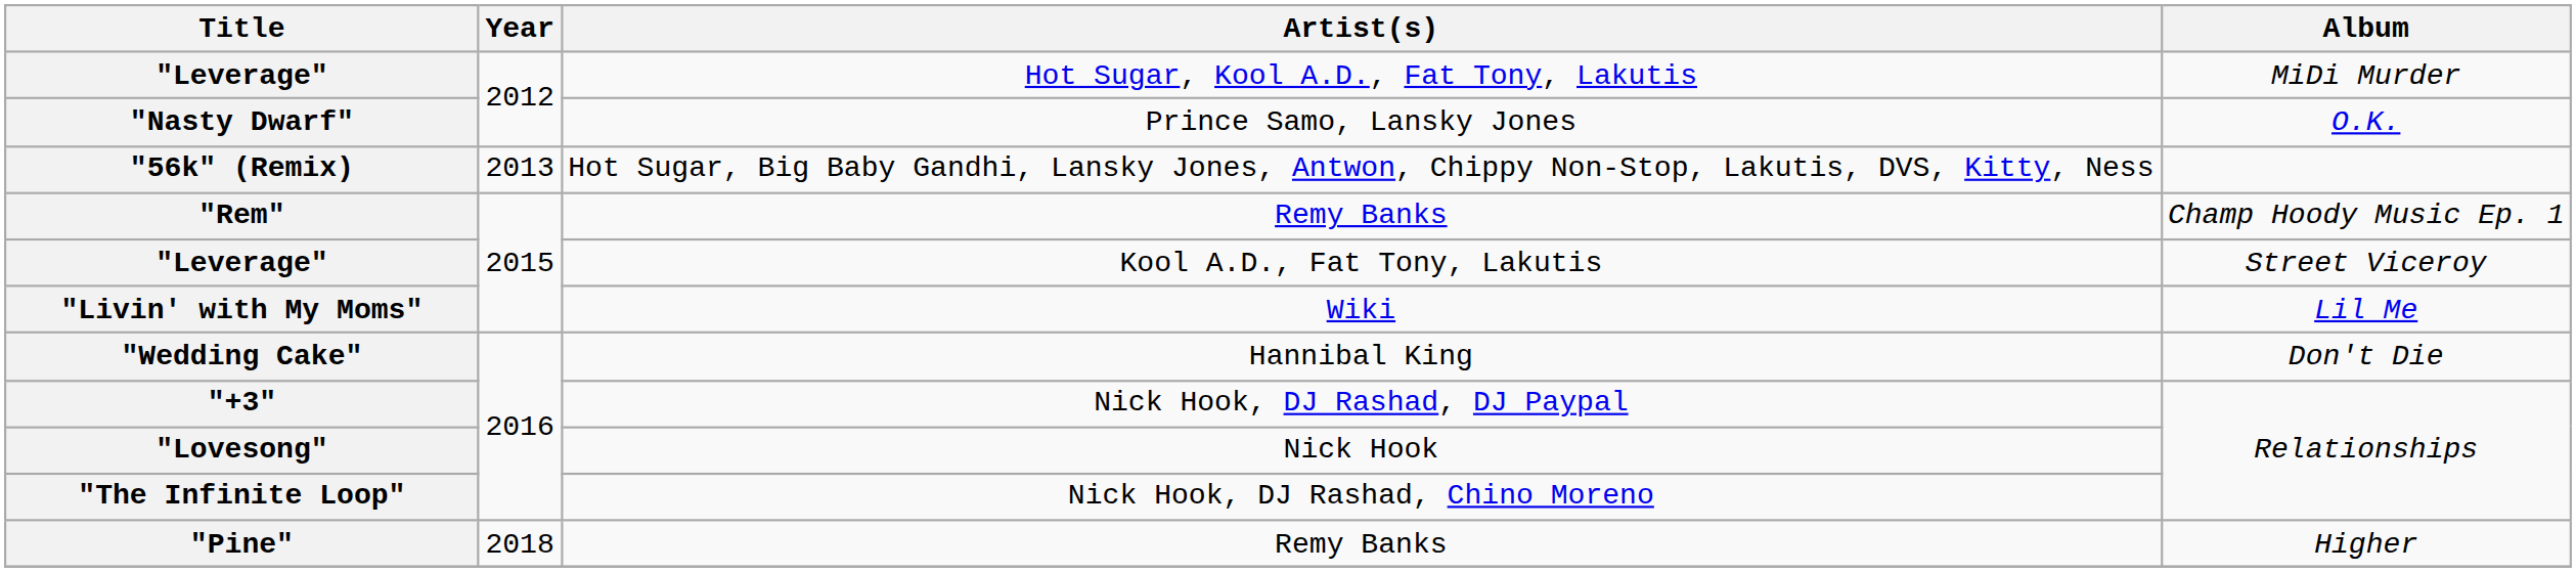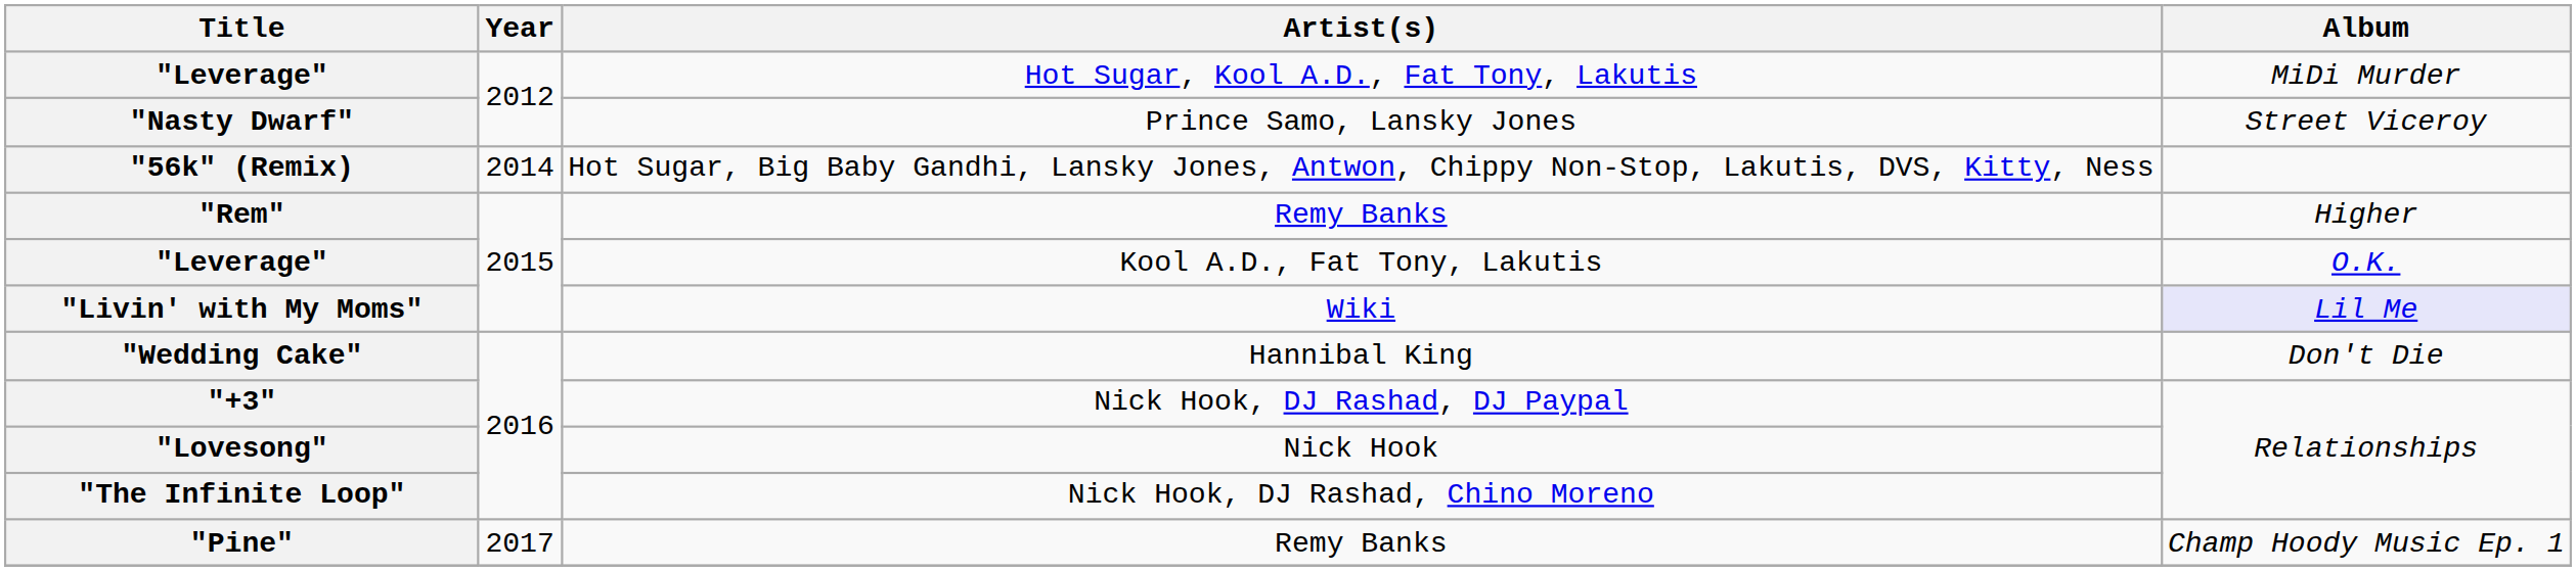 <table class="wikitable plainrowheaders" style="text-align:center;">
 <tr>
 <th scope="col" style="width:16em;">Title</th>
 <th scope="col">Year</th>
 <th scope="col">Artist(s)</th>
 <th scope="col">Album</th>
 </tr>
 <tr>
 <th scope="row">"Leverage"</th>
 <td rowspan="2">2012</td>
 <td><a href='#'>Hot Sugar</a>, <a href='#'>Kool A.D.</a>, <a href='#'>Fat Tony</a>, <a href='#'>Lakutis</a></td>
 <td><em>MiDi Murder</em></td>
 </tr>
 <tr>
 <th scope="row">"Nasty Dwarf"</th>
 <td>Prince Samo, Lansky Jones</td>
-<td><em><a href='#'>O.K.</a></em></td>
+<td><em>Street Viceroy</em></td>
 </tr>
 <tr>
 <th scope="row">"56k" (Remix)</th>
-<td rowspan="1">2013</td>
+<td rowspan="1">2014</td>
 <td>Hot Sugar, Big Baby Gandhi, Lansky Jones, <a href='#'>Antwon</a>, Chippy Non-Stop, Lakutis, DVS, <a href='#'>Kitty</a>, Ness</td>
 <td></td>
 </tr>
 <tr>
 <th scope="row">"Rem"</th>
 <td rowspan="3">2015</td>
 <td><a href='#'>Remy Banks</a></td>
-<td><em>Champ Hoody Music Ep. 1</em></td>
+<td><em>Higher</em></td>
 </tr>
 <tr>
 <th scope="row">"Leverage"</th>
 <td>Kool A.D., Fat Tony, Lakutis</td>
-<td><em>Street Viceroy</em></td>
+<td><em><a href='#'>O.K.</a></em></td>
 </tr>
 <tr>
 <th scope="row">"Livin' with My Moms"</th>
 <td><a href='#'>Wiki</a></td>
-<td><em><a href='#'>Lil Me</a></em></td>
+<td style="background: lavender;"><em><a href='#'>Lil Me</a></em></td>
 </tr>
 <tr>
 <th scope="row">"Wedding Cake"</th>
 <td rowspan="4">2016</td>
 <td>Hannibal King</td>
 <td><em>Don't Die</em></td>
 </tr>
 <tr>
 <th scope="row">"+3"</th>
 <td>Nick Hook, <a href='#'>DJ Rashad</a>, <a href='#'>DJ Paypal</a></td>
 <td rowspan="3"><em>Relationships</em></td>
 </tr>
 <tr>
 <th scope="row">"Lovesong"</th>
 <td>Nick Hook</td>
 </tr>
 <tr>
 <th scope="row">"The Infinite Loop"</th>
 <td>Nick Hook, DJ Rashad, <a href='#'>Chino Moreno</a></td>
 </tr>
 <tr>
 <th scope="row">"Pine"</th>
-<td rowspan="1">2018</td>
+<td rowspan="1">2017</td>
 <td>Remy Banks</td>
-<td><em>Higher</em></td>
+<td><em>Champ Hoody Music Ep. 1</em></td>
 </tr>
 <tr>
 </tr>
 </table>
